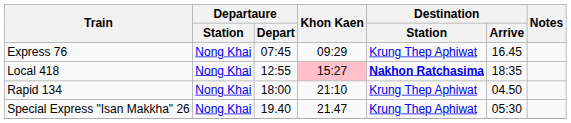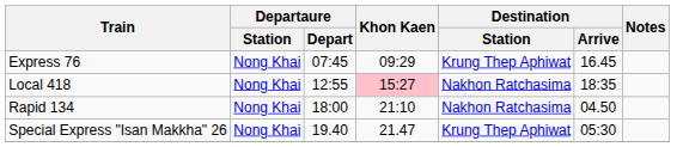 <table class="wikitable">
 <tr>
 <th rowspan=2>Train</th>
 <th colspan=2>Departaure</th>
 <th rowspan=2>Khon Kaen</th>
 <th colspan=2>Destination</th>
 <th rowspan=2>Notes</th>
 </tr>
 <tr>
 <th>Station</th>
 <th>Depart</th>
 <th>Station</th>
 <th>Arrive</th>
 </tr>
 <tr>
 <td>Express 76</td>
 <td><a href='#'>Nong Khai</a></td>
 <td align=center>07:45</td>
 <td align=center>09:29</td>
 <td><a href='#'>Krung Thep Aphiwat</a></td>
 <td align=center>16.45</td>
 <td></td>
 </tr>
 <tr>
 <td>Local 418</td>
 <td><a href='#'>Nong Khai</a></td>
 <td align=center>12:55</td>
 <td align=center style="background: pink;">15:27</td>
-<td><strong><a href='#'>Nakhon Ratchasima</a></strong></td>
+<td><a href='#'>Nakhon Ratchasima</a></td>
 <td align=center>18:35</td>
 <td></td>
 </tr>
 <tr>
 <td>Rapid 134</td>
 <td><a href='#'>Nong Khai</a></td>
 <td align=center>18:00</td>
 <td align=center>21:10</td>
-<td><a href='#'>Krung Thep Aphiwat</a></td>
+<td><a href='#'>Nakhon Ratchasima</a></td>
 <td align=center>04.50</td>
 <td></td>
 </tr>
 <tr>
 <td>Special Express "Isan Makkha" 26</td>
 <td><a href='#'>Nong Khai</a></td>
 <td align=center>19.40</td>
 <td align=center>21.47</td>
 <td><a href='#'>Krung Thep Aphiwat</a></td>
 <td align=center>05:30</td>
 <td></td>
 </tr>
 <tr>
 </tr>
 </table>
